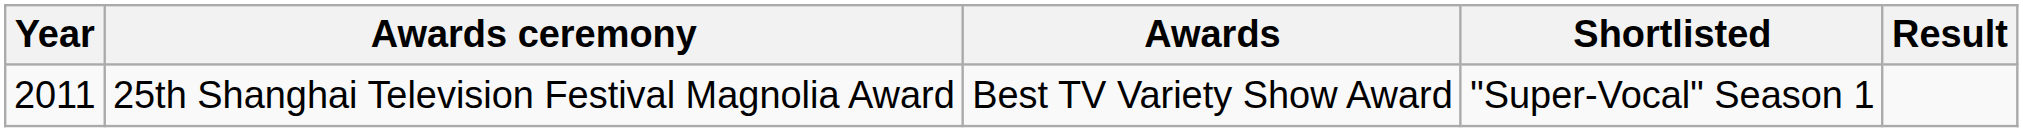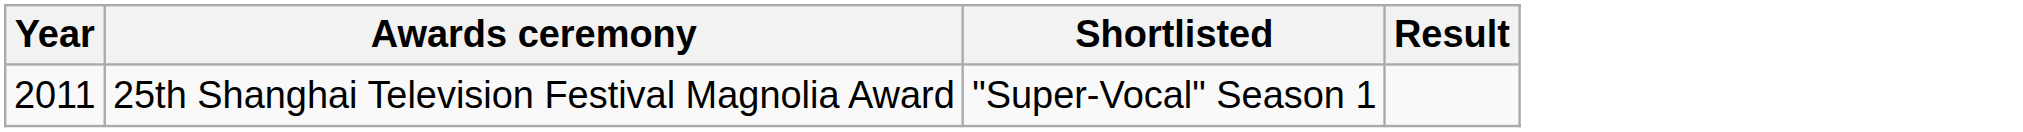 <table class="wikitable">
 <tr>
 <th>Year</th>
 <th>Awards ceremony</th>
-<th>Awards</th>
 <th>Shortlisted</th>
 <th>Result</th>
 </tr>
 <tr>
 <td>2011</td>
 <td>25th Shanghai Television Festival Magnolia Award</td>
-<td>Best TV Variety Show Award</td>
 <td>"Super-Vocal" Season 1</td>
 <td></td>
 </tr>
 </table>
